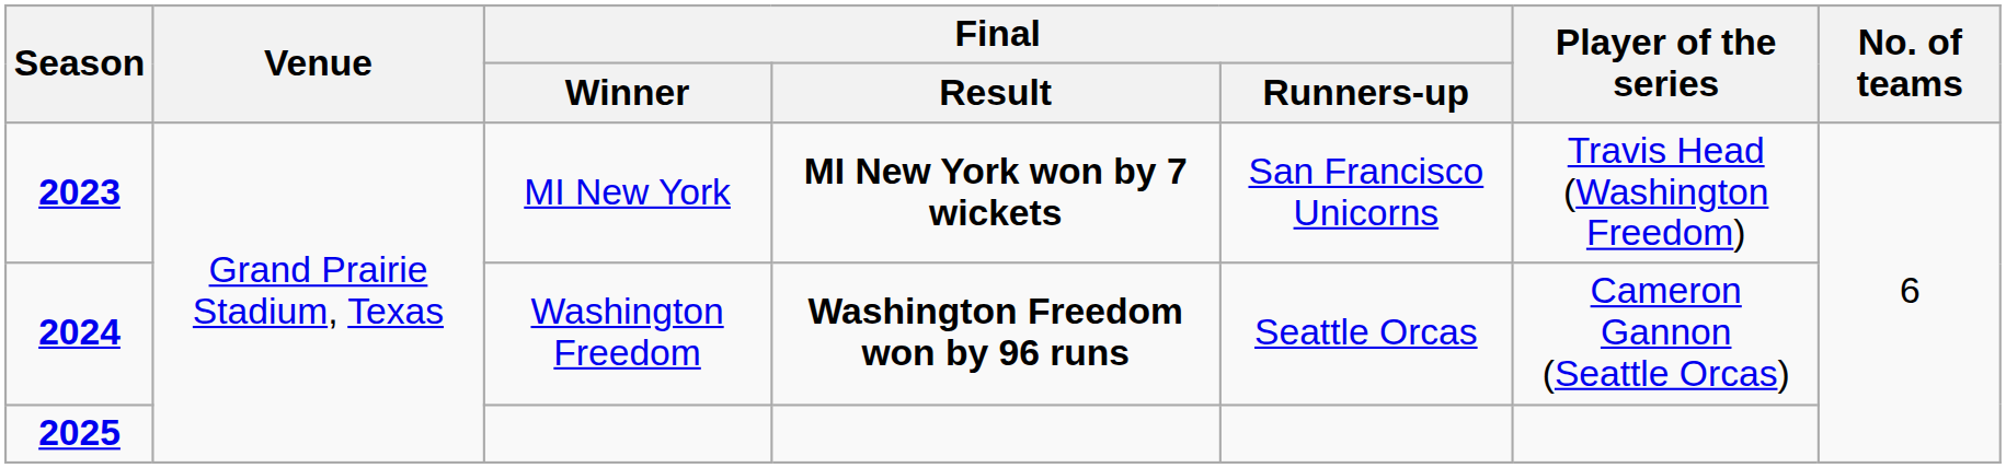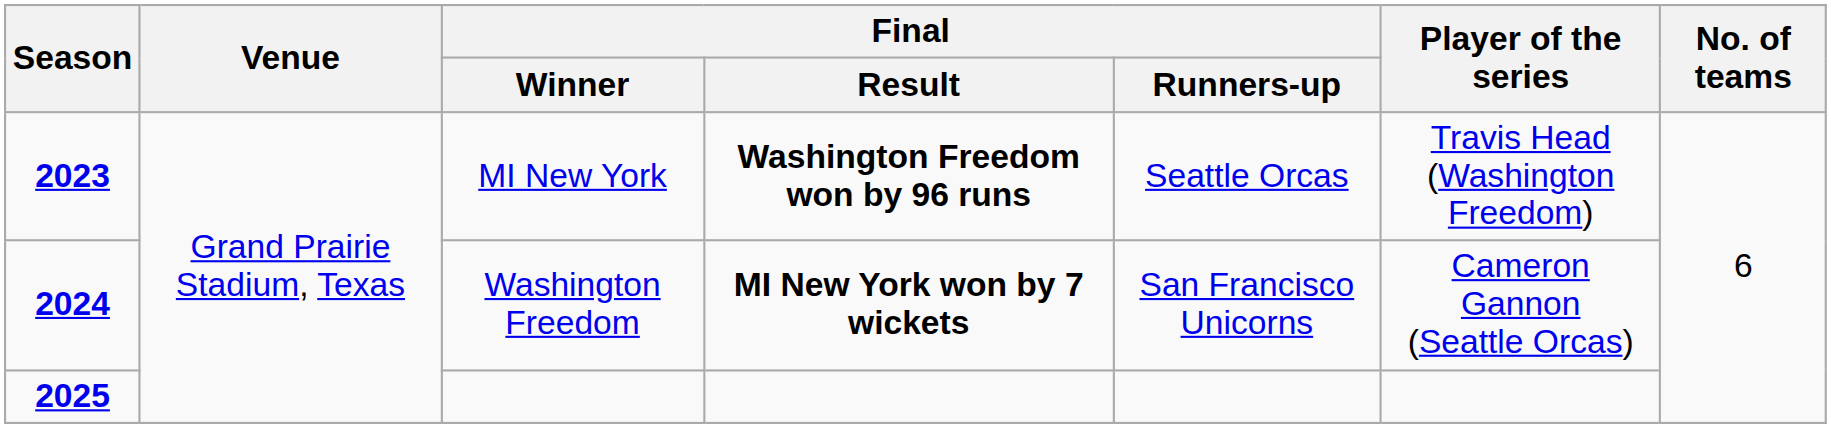 <table class="wikitable" style="text-align:center">
 <tr>
 <th scope="col" rowspan="2">Season</th>
 <th rowspan="2" scope="colgroup">Venue</th>
 <th colspan="3">Final</th>
 <th scope="col" rowspan="2">Player of the series</th>
 <th rowspan="2">No. of teams</th>
 </tr>
 <tr>
 <th scope="col">Winner</th>
 <th scope="col">Result</th>
 <th scope="col">Runners-up</th>
 </tr>
 <tr>
 <td scope="row"><strong><a href='#'>2023</a></strong></td>
 <td rowspan="3"><a href='#'>Grand Prairie Stadium</a>, <a href='#'>Texas</a></td>
 <td><a href='#'>MI New York</a><br></td>
-<td><strong>MI New York won by 7 wickets</strong><br></td>
-<td><a href='#'>San Francisco Unicorns</a><br></td>
+<td><strong>Washington Freedom won by 96 runs</strong><br></td>
+<td><a href='#'>Seattle Orcas</a><br></td>
 <td><a href='#'>Travis Head</a><br>(<a href='#'>Washington Freedom</a>)</td>
 <td rowspan="3">6</td>
 </tr>
 <tr>
 <td scope="row"><strong><a href='#'>2024</a></strong></td>
 <td><a href='#'>Washington Freedom</a><br></td>
-<td><strong>Washington Freedom won by 96 runs</strong><br></td>
-<td><a href='#'>Seattle Orcas</a><br></td>
+<td><strong>MI New York won by 7 wickets</strong><br></td>
+<td><a href='#'>San Francisco Unicorns</a><br></td>
 <td><a href='#'>Cameron Gannon</a><br>(<a href='#'>Seattle Orcas</a>)</td>
 </tr>
 <tr>
 <td><strong><a href='#'>2025</a></strong></td>
 <td></td>
 <td></td>
 <td></td>
 <td></td>
 </tr>
 </table>
